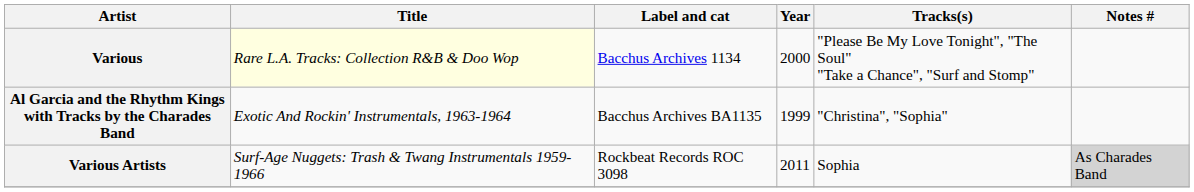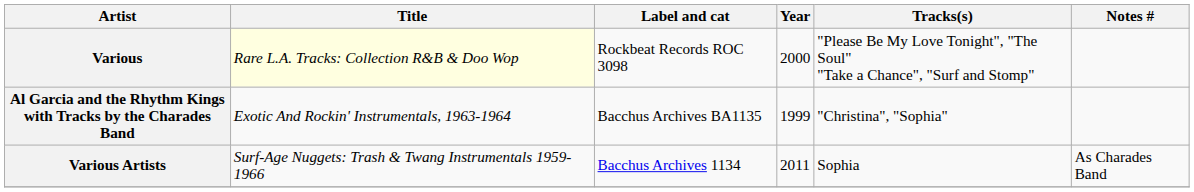 <table class="wikitable plainrowheaders sortable">
 <tr>
 <th scope="col">Artist</th>
 <th scope="col">Title</th>
 <th scope="col">Label and cat</th>
 <th scope="col">Year</th>
 <th scope="col">Tracks(s)</th>
 <th scope="col" class="unsortable">Notes #</th>
 </tr>
 <tr>
 <th scope="row">Various</th>
 <td style="background: lightyellow;"><em>Rare L.A. Tracks: Collection R&B & Doo Wop</em></td>
-<td><a href='#'>Bacchus Archives</a> 1134</td>
+<td>Rockbeat Records ROC 3098</td>
 <td>2000</td>
 <td>"Please Be My Love Tonight", "The Soul"<br>"Take a Chance", "Surf and Stomp"</td>
 <td></td>
 </tr>
 <tr>
 <th scope="row">Al Garcia and the Rhythm Kings<br>with Tracks by the Charades Band</th>
 <td><em>Exotic And Rockin' Instrumentals, 1963-1964</em></td>
 <td>Bacchus Archives BA1135</td>
 <td>1999</td>
 <td>"Christina", "Sophia"</td>
 <td></td>
 </tr>
 <tr>
 <th scope="row">Various Artists</th>
 <td><em>Surf-Age Nuggets: Trash & Twang Instrumentals 1959-1966</em></td>
-<td>Rockbeat Records ROC 3098</td>
+<td><a href='#'>Bacchus Archives</a> 1134</td>
 <td>2011</td>
 <td>Sophia</td>
-<td style="background: lightgrey;">As Charades Band</td>
+<td>As Charades Band</td>
 </tr>
 <tr>
 </tr>
 </table>
